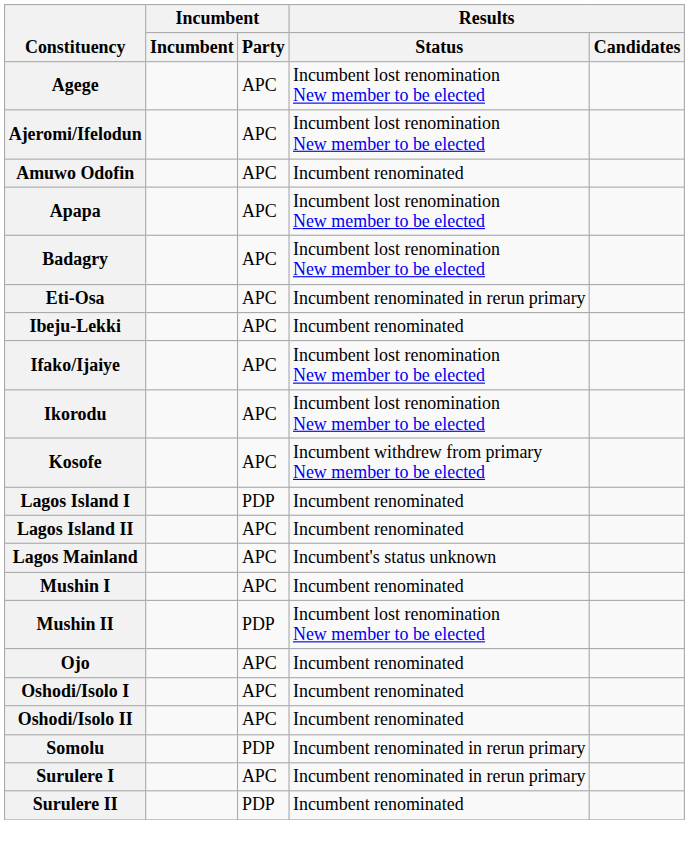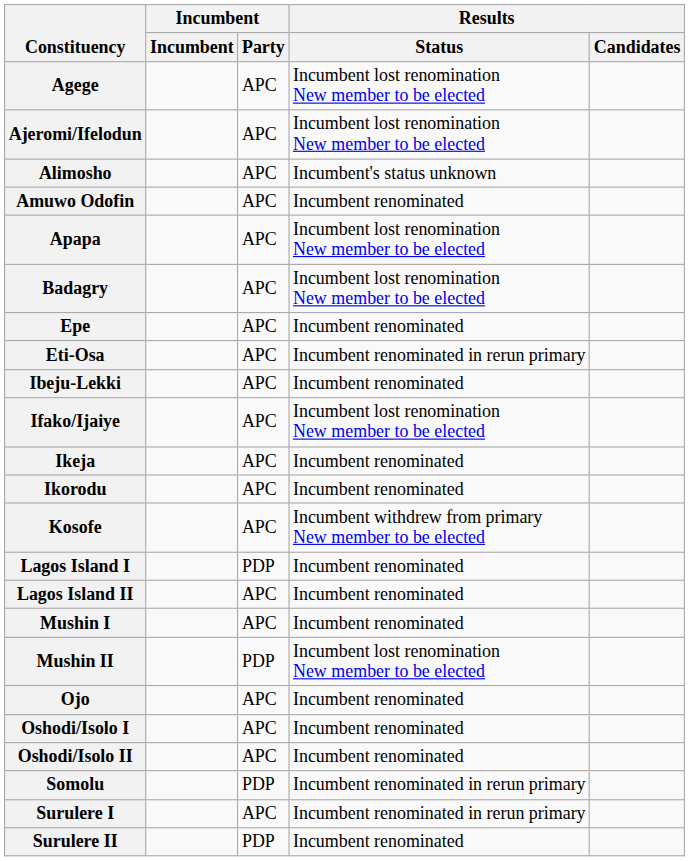 <table class="wikitable sortable">
 <tr valign=bottom>
 <th rowspan=2>Constituency</th>
 <th colspan=2>Incumbent</th>
 <th colspan=2>Results</th>
 </tr>
 <tr valign=bottom>
 <th>Incumbent</th>
 <th>Party</th>
 <th>Status</th>
 <th>Candidates</th>
 </tr>
 <tr>
 <th>Agege</th>
 <td></td>
 <td>APC</td>
 <td>Incumbent lost renomination<br><a href='#'>New member to be elected</a></td>
 <td nowrap></td>
 </tr>
 <tr>
 <th>Ajeromi/Ifelodun</th>
 <td></td>
 <td>APC</td>
 <td>Incumbent lost renomination<br><a href='#'>New member to be elected</a></td>
 <td nowrap></td>
 </tr>
 <tr>
+<th>Alimosho</th>
+<td></td>
+<td>APC</td>
+<td>Incumbent's status unknown</td>
+<td nowrap></td>
+</tr>
+<tr>
 <th>Amuwo Odofin</th>
 <td></td>
 <td>APC</td>
 <td>Incumbent renominated</td>
 <td nowrap></td>
 </tr>
 <tr>
 <th>Apapa</th>
 <td></td>
 <td>APC</td>
 <td>Incumbent lost renomination<br><a href='#'>New member to be elected</a></td>
 <td nowrap></td>
 </tr>
 <tr>
 <th>Badagry</th>
 <td></td>
 <td>APC</td>
 <td>Incumbent lost renomination<br><a href='#'>New member to be elected</a></td>
+<td nowrap></td>
+</tr>
+<tr>
+<th>Epe</th>
+<td></td>
+<td>APC</td>
+<td>Incumbent renominated</td>
 <td nowrap></td>
 </tr>
 <tr>
 <th>Eti-Osa</th>
 <td></td>
 <td>APC</td>
 <td>Incumbent renominated in rerun primary</td>
 <td nowrap></td>
 </tr>
 <tr>
 <th>Ibeju-Lekki</th>
 <td></td>
 <td>APC</td>
 <td>Incumbent renominated</td>
 <td nowrap></td>
 </tr>
 <tr>
 <th>Ifako/Ijaiye</th>
 <td></td>
 <td>APC</td>
 <td>Incumbent lost renomination<br><a href='#'>New member to be elected</a></td>
 <td nowrap></td>
 </tr>
 <tr>
+<th>Ikeja</th>
+<td></td>
+<td>APC</td>
+<td>Incumbent renominated</td>
+<td nowrap></td>
+</tr>
+<tr>
 <th>Ikorodu</th>
 <td></td>
 <td>APC</td>
-<td>Incumbent lost renomination<br><a href='#'>New member to be elected</a></td>
+<td>Incumbent renominated</td>
 <td nowrap></td>
 </tr>
 <tr>
 <th>Kosofe</th>
 <td></td>
 <td>APC</td>
 <td>Incumbent withdrew from primary<br><a href='#'>New member to be elected</a></td>
 <td nowrap></td>
 </tr>
 <tr>
 <th>Lagos Island I</th>
 <td></td>
 <td>PDP</td>
 <td>Incumbent renominated</td>
 <td nowrap></td>
 </tr>
 <tr>
 <th>Lagos Island II</th>
 <td></td>
 <td>APC</td>
 <td>Incumbent renominated</td>
-<td nowrap></td>
-</tr>
-<tr>
-<th>Lagos Mainland</th>
-<td></td>
-<td>APC</td>
-<td>Incumbent's status unknown</td>
 <td nowrap></td>
 </tr>
 <tr>
 <th>Mushin I</th>
 <td></td>
 <td>APC</td>
 <td>Incumbent renominated</td>
 <td nowrap></td>
 </tr>
 <tr>
 <th>Mushin II</th>
 <td></td>
 <td>PDP</td>
 <td>Incumbent lost renomination<br><a href='#'>New member to be elected</a></td>
 <td nowrap></td>
 </tr>
 <tr>
 <th>Ojo</th>
 <td></td>
 <td>APC</td>
 <td>Incumbent renominated</td>
 <td nowrap></td>
 </tr>
 <tr>
 <th>Oshodi/Isolo I</th>
 <td></td>
 <td>APC</td>
 <td>Incumbent renominated</td>
 <td nowrap></td>
 </tr>
 <tr>
 <th>Oshodi/Isolo II</th>
 <td></td>
 <td>APC</td>
 <td>Incumbent renominated</td>
 <td nowrap></td>
 </tr>
 <tr>
 <th>Somolu</th>
 <td></td>
 <td>PDP</td>
 <td>Incumbent renominated in rerun primary</td>
 <td nowrap></td>
 </tr>
 <tr>
 <th>Surulere I</th>
 <td></td>
 <td>APC</td>
 <td>Incumbent renominated in rerun primary</td>
 <td nowrap></td>
 </tr>
 <tr>
 <th>Surulere II</th>
 <td></td>
 <td>PDP</td>
 <td>Incumbent renominated</td>
 <td nowrap></td>
 </tr>
 </table>
